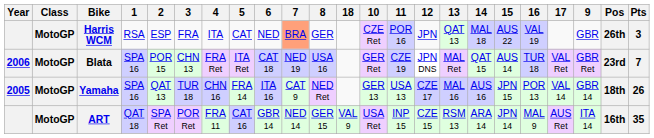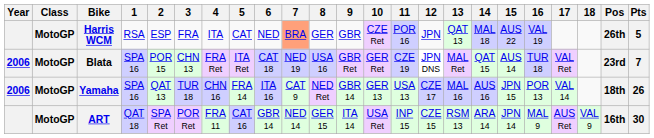 <table class="wikitable" style="text-align:center">
 <tr>
 <th>Year</th>
 <th>Class</th>
 <th>Bike</th>
 <th>1</th>
 <th>2</th>
 <th>3</th>
 <th>4</th>
 <th>5</th>
 <th>6</th>
 <th>7</th>
 <th>8</th>
-<th>18</th>
+<th>9</th>
 <th>10</th>
 <th>11</th>
 <th>12</th>
 <th>13</th>
 <th>14</th>
 <th>15</th>
 <th>16</th>
 <th>17</th>
-<th>9</th>
+<th>18</th>
 <th>Pos</th>
 <th>Pts</th>
 </tr>
 <tr>
 <th align="left"></th>
 <th align="left">MotoGP</th>
 <th align="left"><a href='#'>Harris</a> <a href='#'>WCM</a></th>
 <td><a href='#'>RSA</a></td>
 <td><a href='#'>ESP</a></td>
 <td><a href='#'>FRA</a></td>
 <td><a href='#'>ITA</a></td>
 <td><a href='#'>CAT</a></td>
 <td><a href='#'>NED</a></td>
 <td style="background: lightsalmon;"><a href='#'>BRA</a></td>
 <td><a href='#'>GER</a></td>
-<td></td>
+<td><a href='#'>GBR</a></td>
 <td style="background:#EFCFFF;"><a href='#'>CZE</a><br><small>Ret</small></td>
 <td style="background:#CFCFFF;"><a href='#'>POR</a><br><small>16</small></td>
 <td><a href='#'>JPN</a></td>
 <td style="background:#DFFFDF;"><a href='#'>QAT</a><br><small>13</small></td>
 <td style="background:#CFCFFF;"><a href='#'>MAL</a><br><small>18</small></td>
 <td style="background:#CFCFFF;"><a href='#'>AUS</a><br><small>22</small></td>
 <td style="background:#CFCFFF;"><a href='#'>VAL</a><br><small>19</small></td>
 <td></td>
-<td><a href='#'>GBR</a></td>
+<td></td>
 <th>26th</th>
-<th>3</th>
+<th>5</th>
 </tr>
 <tr>
 <th align="left"><a href='#'>2006</a></th>
 <th align="left">MotoGP</th>
 <th align="left">Blata</th>
 <td style="background:#cfcfff;"><a href='#'>SPA</a><br><small>16</small></td>
 <td style="background:#dfffdf;"><a href='#'>POR</a><br><small>15</small></td>
 <td style="background:#dfffdf;"><a href='#'>CHN</a><br><small>13</small></td>
 <td style="background:#efcfff;"><a href='#'>FRA</a><br><small>Ret</small></td>
 <td style="background:#efcfff;"><a href='#'>ITA</a><br><small>Ret</small></td>
 <td style="background:#cfcfff;"><a href='#'>CAT</a><br><small>18</small></td>
 <td style="background:#cfcfff;"><a href='#'>NED</a><br><small>19</small></td>
 <td style="background:#cfcfff;"><a href='#'>USA</a><br><small>16</small></td>
-<td></td>
+<td style="background:#efcfff;"><a href='#'>GBR</a><br><small>Ret</small></td>
 <td style="background:#efcfff;"><a href='#'>GER</a><br><small>Ret</small></td>
 <td style="background:#cfcfff;"><a href='#'>CZE</a><br><small>19</small></td>
 <td style="background:#ffffff;"><a href='#'>JPN</a><br><small>DNS</small></td>
 <td style="background:#efcfff;"><a href='#'>MAL</a><br><small>Ret</small></td>
 <td style="background:#dfffdf;"><a href='#'>QAT</a><br><small>15</small></td>
 <td style="background:#dfffdf;"><a href='#'>AUS</a><br><small>14</small></td>
 <td style="background:#cfcfff;"><a href='#'>TUR</a><br><small>18</small></td>
 <td style="background:#efcfff;"><a href='#'>VAL</a><br><small>Ret</small></td>
-<td style="background:#efcfff;"><a href='#'>GBR</a><br><small>Ret</small></td>
+<td></td>
 <th>23rd</th>
 <th>7</th>
 </tr>
 <tr>
-<th align="left"><a href='#'>2005</a></th>
+<th align="left"><a href='#'>2006</a></th>
 <th align="left">MotoGP</th>
 <th align="left"><a href='#'>Yamaha</a></th>
 <td style="background:#cfcfff;"><a href='#'>SPA</a><br><small>16</small></td>
 <td style="background:#dfffdf;"><a href='#'>QAT</a><br><small>13</small></td>
 <td style="background:#cfcfff;"><a href='#'>TUR</a><br><small>18</small></td>
 <td style="background:#cfcfff;"><a href='#'>CHN</a><br><small>16</small></td>
 <td style="background:#dfffdf;"><a href='#'>FRA</a><br><small>14</small></td>
 <td style="background:#cfcfff;"><a href='#'>ITA</a><br><small>16</small></td>
 <td style="background:#dfffdf;"><a href='#'>CAT</a><br><small>9</small></td>
 <td style="background:#efcfff;"><a href='#'>NED</a><br><small>Ret</small></td>
-<td></td>
+<td style="background:#dfffdf;"><a href='#'>GBR</a><br><small>14</small></td>
 <td style="background:#dfffdf;"><a href='#'>GER</a><br><small>13</small></td>
 <td style="background:#dfffdf;"><a href='#'>USA</a><br><small>13</small></td>
 <td style="background:#cfcfff;"><a href='#'>CZE</a><br><small>17</small></td>
 <td style="background:#cfcfff;"><a href='#'>MAL</a><br><small>16</small></td>
 <td style="background:#cfcfff;"><a href='#'>AUS</a><br><small>16</small></td>
 <td style="background:#dfffdf;"><a href='#'>JPN</a><br><small>15</small></td>
 <td style="background:#dfffdf;"><a href='#'>POR</a><br><small>13</small></td>
 <td style="background:#dfffdf;"><a href='#'>VAL</a><br><small>14</small></td>
-<td style="background:#dfffdf;"><a href='#'>GBR</a><br><small>14</small></td>
+<td></td>
 <th>18th</th>
 <th>26</th>
 </tr>
 <tr>
 <th align="left"></th>
 <th align="left">MotoGP</th>
 <th align="left"><a href='#'>ART</a></th>
 <td style="background:#CFCFFF;"><a href='#'>QAT</a><br><small>18</small></td>
 <td style="background:#EFCFFF;"><a href='#'>SPA</a><br><small>Ret</small></td>
 <td style="background:#EFCFFF;"><a href='#'>POR</a><br><small>Ret</small></td>
 <td style="background:#dfffdf;"><a href='#'>FRA</a><br><small>11</small></td>
 <td style="background:#CFCFFF;"><a href='#'>CAT</a><br><small>16</small></td>
 <td style="background:#dfffdf;"><a href='#'>GBR</a><br><small>14</small></td>
 <td style="background:#dfffdf;"><a href='#'>NED</a><br><small>14</small></td>
 <td style="background:#dfffdf;"><a href='#'>GER</a><br><small>15</small></td>
-<td style="background:#DFFFDF;"><a href='#'>VAL</a><br><small>9</small></td>
+<td style="background:#dfffdf;"><a href='#'>ITA</a><br><small>14</small></td>
 <td style="background:#EFCFFF;"><a href='#'>USA</a><br><small>Ret</small></td>
 <td style="background:#dfffdf;"><a href='#'>INP</a><br><small>15</small></td>
 <td style="background:#dfffdf;"><a href='#'>CZE</a><br><small>15</small></td>
 <td style="background:#dfffdf;"><a href='#'>RSM</a><br><small>13</small></td>
 <td style="background:#dfffdf;"><a href='#'>ARA</a><br><small>14</small></td>
 <td style="background:#dfffdf;"><a href='#'>JPN</a><br><small>14</small></td>
 <td style="background:#dfffdf;"><a href='#'>MAL</a><br><small>9</small></td>
 <td style="background:#EFCFFF;"><a href='#'>AUS</a><br><small>Ret</small></td>
-<td style="background:#dfffdf;"><a href='#'>ITA</a><br><small>14</small></td>
+<td style="background:#DFFFDF;"><a href='#'>VAL</a><br><small>9</small></td>
 <th>16th</th>
-<th>35</th>
+<th>30</th>
 </tr>
 </table>
